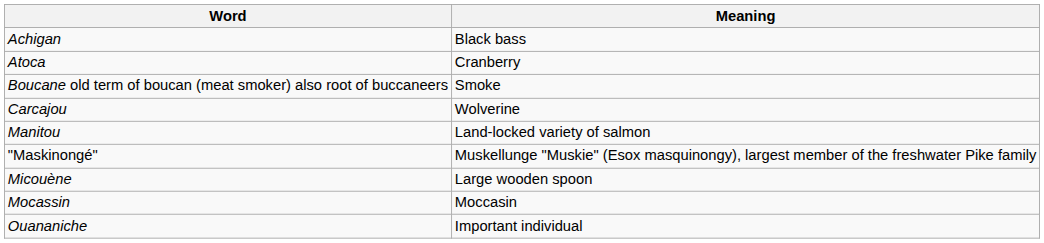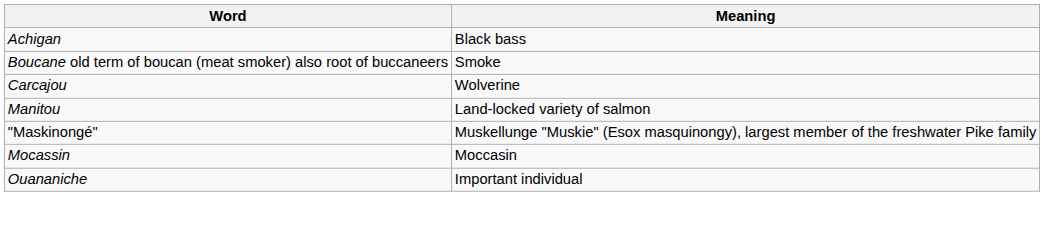 <table class="wikitable">
 <tr>
 <th>Word</th>
 <th>Meaning</th>
 </tr>
 <tr>
 <td><em>Achigan</em></td>
 <td>Black bass</td>
-</tr>
-<tr>
-<td><em>Atoca</em></td>
-<td>Cranberry</td>
 </tr>
 <tr>
 <td><em>Boucane</em> old term of boucan (meat smoker) also root of buccaneers</td>
 <td>Smoke</td>
 </tr>
 <tr>
 <td><em>Carcajou</em></td>
 <td>Wolverine</td>
 </tr>
 <tr>
 <td><em>Manitou</em></td>
 <td>Land-locked variety of salmon</td>
 </tr>
 <tr>
 <td>"Maskinongé"</td>
 <td>Muskellunge "Muskie" (Esox masquinongy), largest member of the freshwater Pike family</td>
 </tr>
 <tr>
-<td><em>Micouène</em></td>
-<td>Large wooden spoon</td>
-</tr>
-<tr>
 <td><em>Mocassin</em></td>
 <td>Moccasin</td>
 </tr>
 <tr>
 <td><em>Ouananiche</em></td>
 <td>Important individual</td>
 </tr>
 </table>
